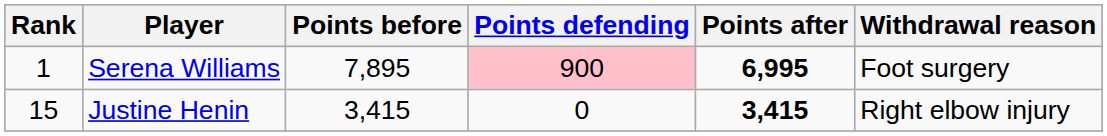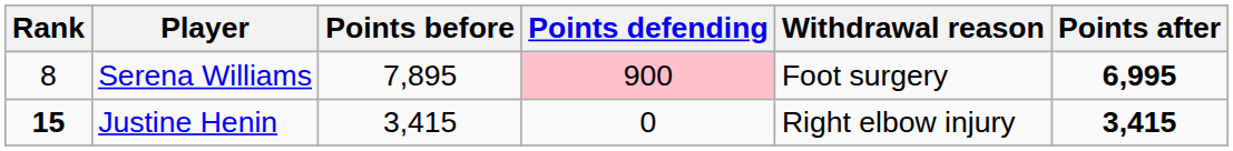 <table class="wikitable sortable">
 <tr>
 <th>Rank</th>
 <th>Player</th>
 <th>Points before</th>
 <th><a href='#'>Points defending</a></th>
+<th>Withdrawal reason</th>
 <th>Points after</th>
-<th>Withdrawal reason</th>
 </tr>
 <tr>
-<td align="center">1</td>
+<td align="center">8</td>
 <td> <a href='#'>Serena Williams</a></td>
 <td align="center">7,895</td>
 <td align="center" style="background: pink;">900</td>
+<td>Foot surgery</td>
 <td align="center"><strong>6,995</strong></td>
-<td>Foot surgery</td>
 </tr>
 <tr>
-<td align="center">15</td>
+<td align="center"><strong>15</strong></td>
 <td> <a href='#'>Justine Henin</a></td>
 <td align="center">3,415</td>
 <td align="center">0</td>
+<td>Right elbow injury</td>
 <td align="center"><strong>3,415</strong></td>
-<td>Right elbow injury</td>
 </tr>
 </table>
